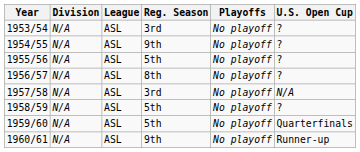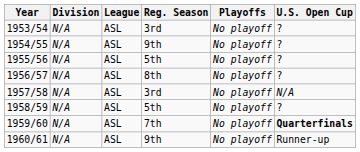 <table class="wikitable">
 <tr>
 <th>Year</th>
 <th>Division</th>
 <th>League</th>
 <th>Reg. Season</th>
 <th>Playoffs</th>
 <th>U.S. Open Cup</th>
 </tr>
 <tr>
 <td>1953/54</td>
 <td><em>N/A</em></td>
 <td>ASL</td>
 <td>3rd</td>
 <td><em>No playoff</em></td>
 <td>?</td>
 </tr>
 <tr>
 <td>1954/55</td>
 <td><em>N/A</em></td>
 <td>ASL</td>
 <td>9th</td>
 <td><em>No playoff</em></td>
 <td>?</td>
 </tr>
 <tr>
 <td>1955/56</td>
 <td><em>N/A</em></td>
 <td>ASL</td>
 <td>5th</td>
 <td><em>No playoff</em></td>
 <td>?</td>
 </tr>
 <tr>
 <td>1956/57</td>
 <td><em>N/A</em></td>
 <td>ASL</td>
 <td>8th</td>
 <td><em>No playoff</em></td>
 <td>?</td>
 </tr>
 <tr>
 <td>1957/58</td>
 <td><em>N/A</em></td>
 <td>ASL</td>
 <td>3rd</td>
 <td><em>No playoff</em></td>
 <td><em>N/A</em></td>
 </tr>
 <tr>
 <td>1958/59</td>
 <td><em>N/A</em></td>
 <td>ASL</td>
 <td>5th</td>
 <td><em>No playoff</em></td>
 <td>?</td>
 </tr>
 <tr>
 <td>1959/60</td>
 <td><em>N/A</em></td>
 <td>ASL</td>
-<td>5th</td>
+<td>7th</td>
 <td><em>No playoff</em></td>
-<td>Quarterfinals</td>
+<td><strong>Quarterfinals</strong></td>
 </tr>
 <tr>
 <td>1960/61</td>
 <td><em>N/A</em></td>
 <td>ASL</td>
 <td>9th</td>
 <td><em>No playoff</em></td>
 <td>Runner-up</td>
 </tr>
 </table>
